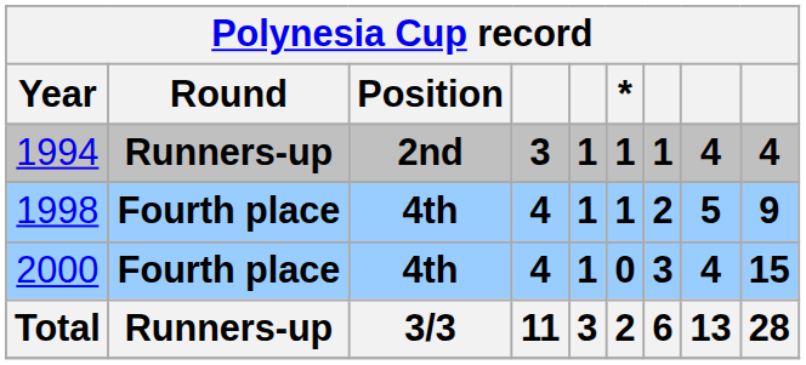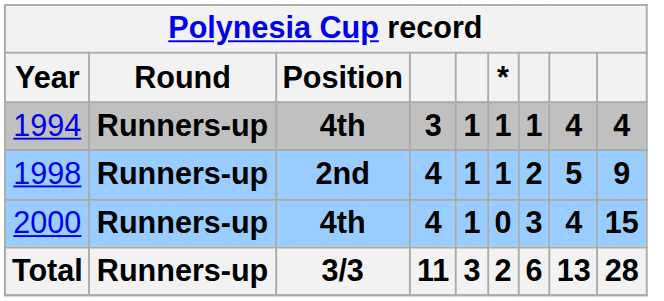 <table class="wikitable" style="text-align: center;">
 <tr>
 <th colspan=9><a href='#'>Polynesia Cup</a> record</th>
 </tr>
 <tr>
 <th>Year</th>
 <th>Round</th>
 <th>Position</th>
 <th></th>
 <th></th>
 <th>*</th>
 <th></th>
 <th></th>
 <th></th>
 </tr>
 <tr style="background:silver;">
 <td> <a href='#'>1994</a></td>
 <td><strong>Runners-up</strong></td>
-<td><strong>2nd</strong></td>
+<td><strong>4th</strong></td>
 <td><strong>3</strong></td>
 <td><strong>1</strong></td>
 <td><strong>1</strong></td>
 <td><strong>1</strong></td>
 <td><strong>4</strong></td>
 <td><strong>4</strong></td>
 </tr>
 <tr style="background:#9acdff;">
 <td> <a href='#'>1998</a></td>
-<td><strong>Fourth place</strong></td>
-<td><strong>4th</strong></td>
+<td><strong>Runners-up</strong></td>
+<td><strong>2nd</strong></td>
 <td><strong>4</strong></td>
 <td><strong>1</strong></td>
 <td><strong>1</strong></td>
 <td><strong>2</strong></td>
 <td><strong>5</strong></td>
 <td><strong>9</strong></td>
 </tr>
 <tr style="background:#9acdff;">
 <td> <a href='#'>2000</a></td>
-<td><strong>Fourth place</strong></td>
+<td><strong>Runners-up</strong></td>
 <td><strong>4th</strong></td>
 <td><strong>4</strong></td>
 <td><strong>1</strong></td>
 <td><strong>0</strong></td>
 <td><strong>3</strong></td>
 <td><strong>4</strong></td>
 <td><strong>15</strong></td>
 </tr>
 <tr>
 <th>Total</th>
 <th>Runners-up</th>
 <th>3/3</th>
 <th>11</th>
 <th>3</th>
 <th>2</th>
 <th>6</th>
 <th>13</th>
 <th>28</th>
 </tr>
 <tr>
 </tr>
 </table>
